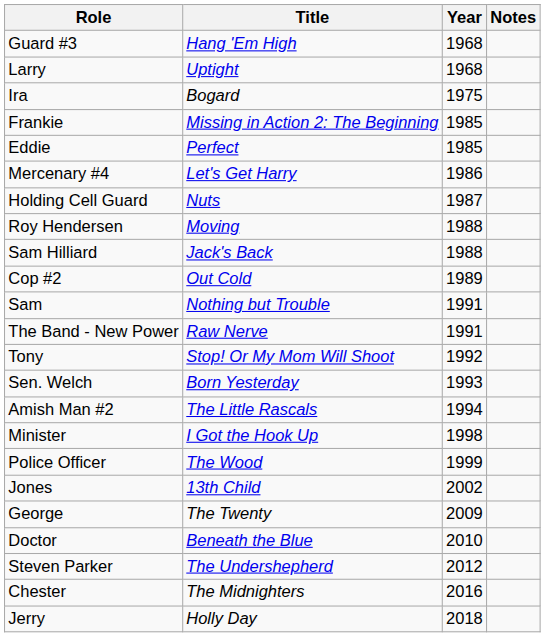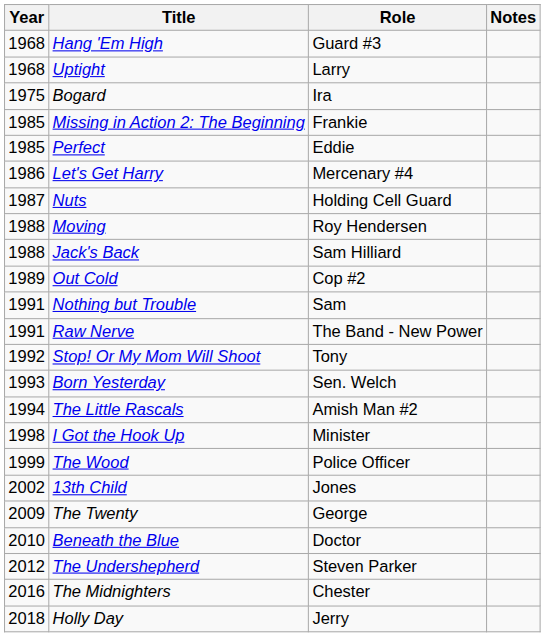 <table class="wikitable">
 <tr>
+<th>Year</th>
+<th>Title</th>
 <th>Role</th>
-<th>Title</th>
-<th>Year</th>
 <th>Notes</th>
 </tr>
 <tr>
+<td>1968</td>
+<td><em><a href='#'>Hang 'Em High</a></em></td>
 <td>Guard #3</td>
-<td><em><a href='#'>Hang 'Em High</a></em></td>
-<td>1968</td>
 <td></td>
 </tr>
 <tr>
+<td>1968</td>
+<td><em><a href='#'>Uptight</a></em></td>
 <td>Larry</td>
-<td><em><a href='#'>Uptight</a></em></td>
-<td>1968</td>
 <td></td>
 </tr>
 <tr>
+<td>1975</td>
+<td><em>Bogard</em></td>
 <td>Ira</td>
-<td><em>Bogard</em></td>
-<td>1975</td>
 <td></td>
 </tr>
 <tr>
+<td>1985</td>
+<td><em><a href='#'>Missing in Action 2: The Beginning</a></em></td>
 <td>Frankie</td>
-<td><em><a href='#'>Missing in Action 2: The Beginning</a></em></td>
-<td>1985</td>
 <td></td>
 </tr>
 <tr>
+<td>1985</td>
+<td><em><a href='#'>Perfect</a></em></td>
 <td>Eddie</td>
-<td><em><a href='#'>Perfect</a></em></td>
-<td>1985</td>
 <td></td>
 </tr>
 <tr>
+<td>1986</td>
+<td><em><a href='#'>Let's Get Harry</a></em></td>
 <td>Mercenary #4</td>
-<td><em><a href='#'>Let's Get Harry</a></em></td>
-<td>1986</td>
 <td></td>
 </tr>
 <tr>
+<td>1987</td>
+<td><em><a href='#'>Nuts</a></em></td>
 <td>Holding Cell Guard</td>
-<td><em><a href='#'>Nuts</a></em></td>
-<td>1987</td>
 <td></td>
 </tr>
 <tr>
+<td>1988</td>
+<td><em><a href='#'>Moving</a></em></td>
 <td>Roy Hendersen</td>
-<td><em><a href='#'>Moving</a></em></td>
-<td>1988</td>
 <td></td>
 </tr>
 <tr>
+<td>1988</td>
+<td><em><a href='#'>Jack's Back</a></em></td>
 <td>Sam Hilliard</td>
-<td><em><a href='#'>Jack's Back</a></em></td>
-<td>1988</td>
 <td></td>
 </tr>
 <tr>
+<td>1989</td>
+<td><em><a href='#'>Out Cold</a></em></td>
 <td>Cop #2</td>
-<td><em><a href='#'>Out Cold</a></em></td>
-<td>1989</td>
 <td></td>
 </tr>
 <tr>
+<td>1991</td>
+<td><em><a href='#'>Nothing but Trouble</a></em></td>
 <td>Sam</td>
-<td><em><a href='#'>Nothing but Trouble</a></em></td>
-<td>1991</td>
 <td></td>
 </tr>
 <tr>
+<td>1991</td>
+<td><em><a href='#'>Raw Nerve</a></em></td>
 <td>The Band - New Power</td>
-<td><em><a href='#'>Raw Nerve</a></em></td>
-<td>1991</td>
 <td></td>
 </tr>
 <tr>
+<td>1992</td>
+<td><em><a href='#'>Stop! Or My Mom Will Shoot</a></em></td>
 <td>Tony</td>
-<td><em><a href='#'>Stop! Or My Mom Will Shoot</a></em></td>
-<td>1992</td>
 <td></td>
 </tr>
 <tr>
+<td>1993</td>
+<td><em><a href='#'>Born Yesterday</a></em></td>
 <td>Sen. Welch</td>
-<td><em><a href='#'>Born Yesterday</a></em></td>
-<td>1993</td>
 <td></td>
 </tr>
 <tr>
+<td>1994</td>
+<td><em><a href='#'>The Little Rascals</a></em></td>
 <td>Amish Man #2</td>
-<td><em><a href='#'>The Little Rascals</a></em></td>
-<td>1994</td>
 <td></td>
 </tr>
 <tr>
+<td>1998</td>
+<td><em><a href='#'>I Got the Hook Up</a></em></td>
 <td>Minister</td>
-<td><em><a href='#'>I Got the Hook Up</a></em></td>
-<td>1998</td>
 <td></td>
 </tr>
 <tr>
+<td>1999</td>
+<td><em><a href='#'>The Wood</a></em></td>
 <td>Police Officer</td>
-<td><em><a href='#'>The Wood</a></em></td>
-<td>1999</td>
 <td></td>
 </tr>
 <tr>
+<td>2002</td>
+<td><em><a href='#'>13th Child</a></em></td>
 <td>Jones</td>
-<td><em><a href='#'>13th Child</a></em></td>
-<td>2002</td>
 <td></td>
 </tr>
 <tr>
+<td>2009</td>
+<td><em>The Twenty</em></td>
 <td>George</td>
-<td><em>The Twenty</em></td>
-<td>2009</td>
 <td></td>
 </tr>
 <tr>
+<td>2010</td>
+<td><em><a href='#'>Beneath the Blue</a></em></td>
 <td>Doctor</td>
-<td><em><a href='#'>Beneath the Blue</a></em></td>
-<td>2010</td>
 <td></td>
 </tr>
 <tr>
+<td>2012</td>
+<td><em><a href='#'>The Undershepherd</a></em></td>
 <td>Steven Parker</td>
-<td><em><a href='#'>The Undershepherd</a></em></td>
-<td>2012</td>
 <td></td>
 </tr>
 <tr>
+<td>2016</td>
+<td><em>The Midnighters</em></td>
 <td>Chester</td>
-<td><em>The Midnighters</em></td>
-<td>2016</td>
 <td></td>
 </tr>
 <tr>
+<td>2018</td>
+<td><em>Holly Day</em></td>
 <td>Jerry</td>
-<td><em>Holly Day</em></td>
-<td>2018</td>
 <td></td>
 </tr>
 </table>
